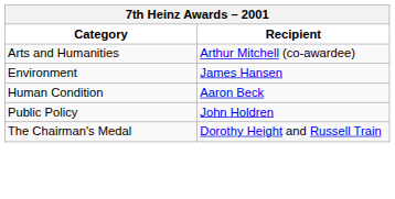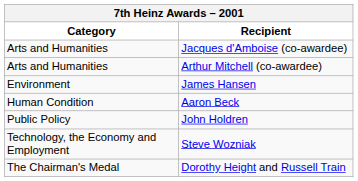 <table class="wikitable" style="width:80%; text-align:left">
 <tr>
 <th style="background:cream" colspan=2><span>7th Heinz Awards – 2001</span></th>
 </tr>
 <tr>
 <th style="background:white; width:40%">Category</th>
 <th style="background:white; width:40%">Recipient</th>
+</tr>
+<tr>
+<td>Arts and Humanities</td>
+<td><a href='#'>Jacques d'Amboise</a> (co-awardee)</td>
 </tr>
 <tr>
 <td>Arts and Humanities</td>
 <td><a href='#'>Arthur Mitchell</a> (co-awardee)</td>
 </tr>
 <tr>
 <td>Environment</td>
 <td><a href='#'>James Hansen</a></td>
 </tr>
 <tr>
 <td>Human Condition</td>
 <td><a href='#'>Aaron Beck</a></td>
 </tr>
 <tr>
 <td>Public Policy</td>
 <td><a href='#'>John Holdren</a></td>
 </tr>
 <tr>
+<td>Technology, the Economy and Employment</td>
+<td><a href='#'>Steve Wozniak</a></td>
+</tr>
+<tr>
 <td>The Chairman's Medal</td>
 <td><a href='#'>Dorothy Height</a> and <a href='#'>Russell Train</a></td>
 </tr>
 </table>
